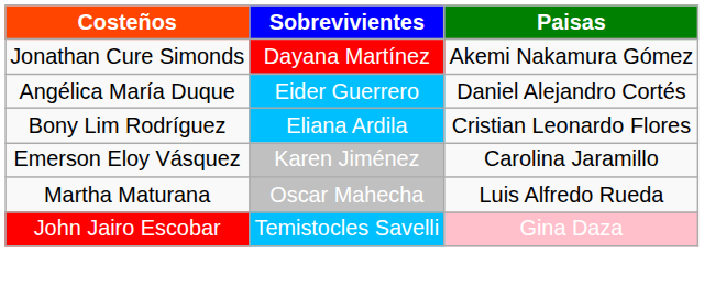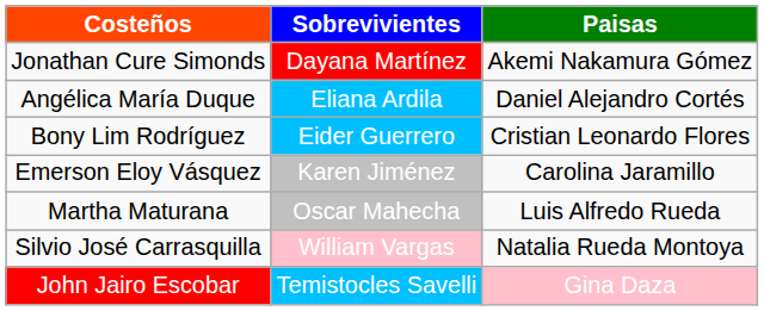 <table class="wikitable" style="margin:1em auto; font-size:85%; text-align:center">
 <tr>
 <th style="background:orangered; color:white">Costeños</th>
 <th style="background:blue; color:white">Sobrevivientes</th>
 <th style="background:green; color:white">Paisas</th>
 </tr>
 <tr>
 <td>Jonathan Cure Simonds</td>
 <td style="background:red; color:white">Dayana Martínez</td>
 <td>Akemi Nakamura Gómez</td>
 </tr>
 <tr>
 <td>Angélica María Duque</td>
-<td style="background:deepskyblue; color:white">Eider Guerrero</td>
+<td style="background:deepskyblue; color:white">Eliana Ardila</td>
 <td>Daniel Alejandro Cortés</td>
 </tr>
 <tr>
 <td>Bony Lim Rodríguez</td>
-<td style="background:deepskyblue; color:white">Eliana Ardila</td>
+<td style="background:deepskyblue; color:white">Eider Guerrero</td>
 <td>Cristian Leonardo Flores</td>
 </tr>
 <tr>
 <td>Emerson Eloy Vásquez</td>
 <td style="background:silver; color:white">Karen Jiménez</td>
 <td>Carolina Jaramillo</td>
 </tr>
 <tr>
 <td>Martha Maturana</td>
 <td style="background:silver; color:white">Oscar Mahecha</td>
 <td>Luis Alfredo Rueda</td>
 </tr>
 <tr>
+<td>Silvio José Carrasquilla</td>
+<td style="background:Pink; color:white">William Vargas</td>
+<td>Natalia Rueda Montoya</td>
+</tr>
+<tr>
 <td style="background:red; color:white">John Jairo Escobar</td>
 <td style="background:deepskyblue; color:white">Temistocles Savelli</td>
 <td style="background:pink; color:white">Gina Daza</td>
 </tr>
 </table>
